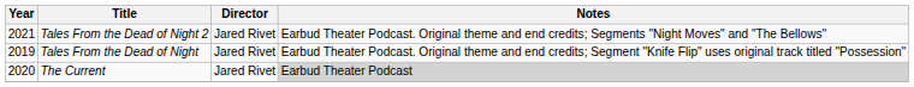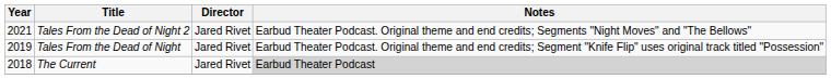 <table class="wikitable">
 <tr>
 <th>Year</th>
 <th>Title</th>
 <th>Director</th>
 <th>Notes</th>
 </tr>
 <tr>
 <td>2021</td>
 <td><em>Tales From the Dead of Night 2</em></td>
 <td>Jared Rivet</td>
 <td>Earbud Theater Podcast. Original theme and end credits; Segments "Night Moves" and "The Bellows"</td>
 </tr>
 <tr>
 <td>2019</td>
 <td><em>Tales From the Dead of Night</em></td>
 <td>Jared Rivet</td>
 <td>Earbud Theater Podcast. Original theme and end credits; Segment "Knife Flip" uses original track titled "Possession"</td>
 </tr>
 <tr>
-<td>2020</td>
+<td>2018</td>
 <td><em>The Current</em></td>
 <td>Jared Rivet</td>
 <td style="background: lightgrey;">Earbud Theater Podcast</td>
 </tr>
 <tr>
 </tr>
 </table>
